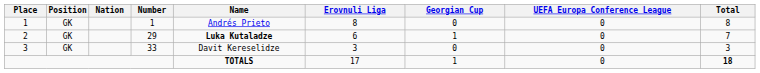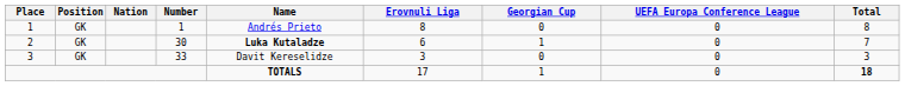 <table class="wikitable" style="font-size: 95%; text-align: center;">
 <tr>
 <th width=60>Place</th>
 <th width=60>Position</th>
 <th width=60>Nation</th>
 <th width=60>Number</th>
 <th width=200>Name</th>
 <th width=150><a href='#'>Erovnuli Liga</a></th>
 <th width=150><a href='#'>Georgian Cup</a></th>
 <th width=300><a href='#'>UEFA Europa Conference League</a></th>
 <th width=80>Total</th>
 </tr>
 <tr>
 <td>1</td>
 <td>GK</td>
 <td></td>
 <td>1</td>
 <td><a href='#'>Andrés Prieto</a></td>
 <td>8</td>
 <td>0</td>
 <td>0</td>
 <td>8</td>
 </tr>
 <tr>
 <td>2</td>
 <td>GK</td>
 <td></td>
-<td>29</td>
+<td>30</td>
 <td><strong>Luka Kutaladze</strong></td>
 <td>6</td>
 <td>1</td>
 <td>0</td>
 <td>7</td>
 </tr>
 <tr>
 <td>3</td>
 <td>GK</td>
 <td></td>
 <td>33</td>
 <td>Davit Kereselidze</td>
 <td>3</td>
 <td>0</td>
 <td>0</td>
 <td>3</td>
 </tr>
 <tr>
 <td colspan="4"></td>
 <td><strong>TOTALS</strong></td>
 <td>17</td>
 <td>1</td>
 <td>0</td>
 <td><strong>18</strong></td>
 </tr>
 </table>
